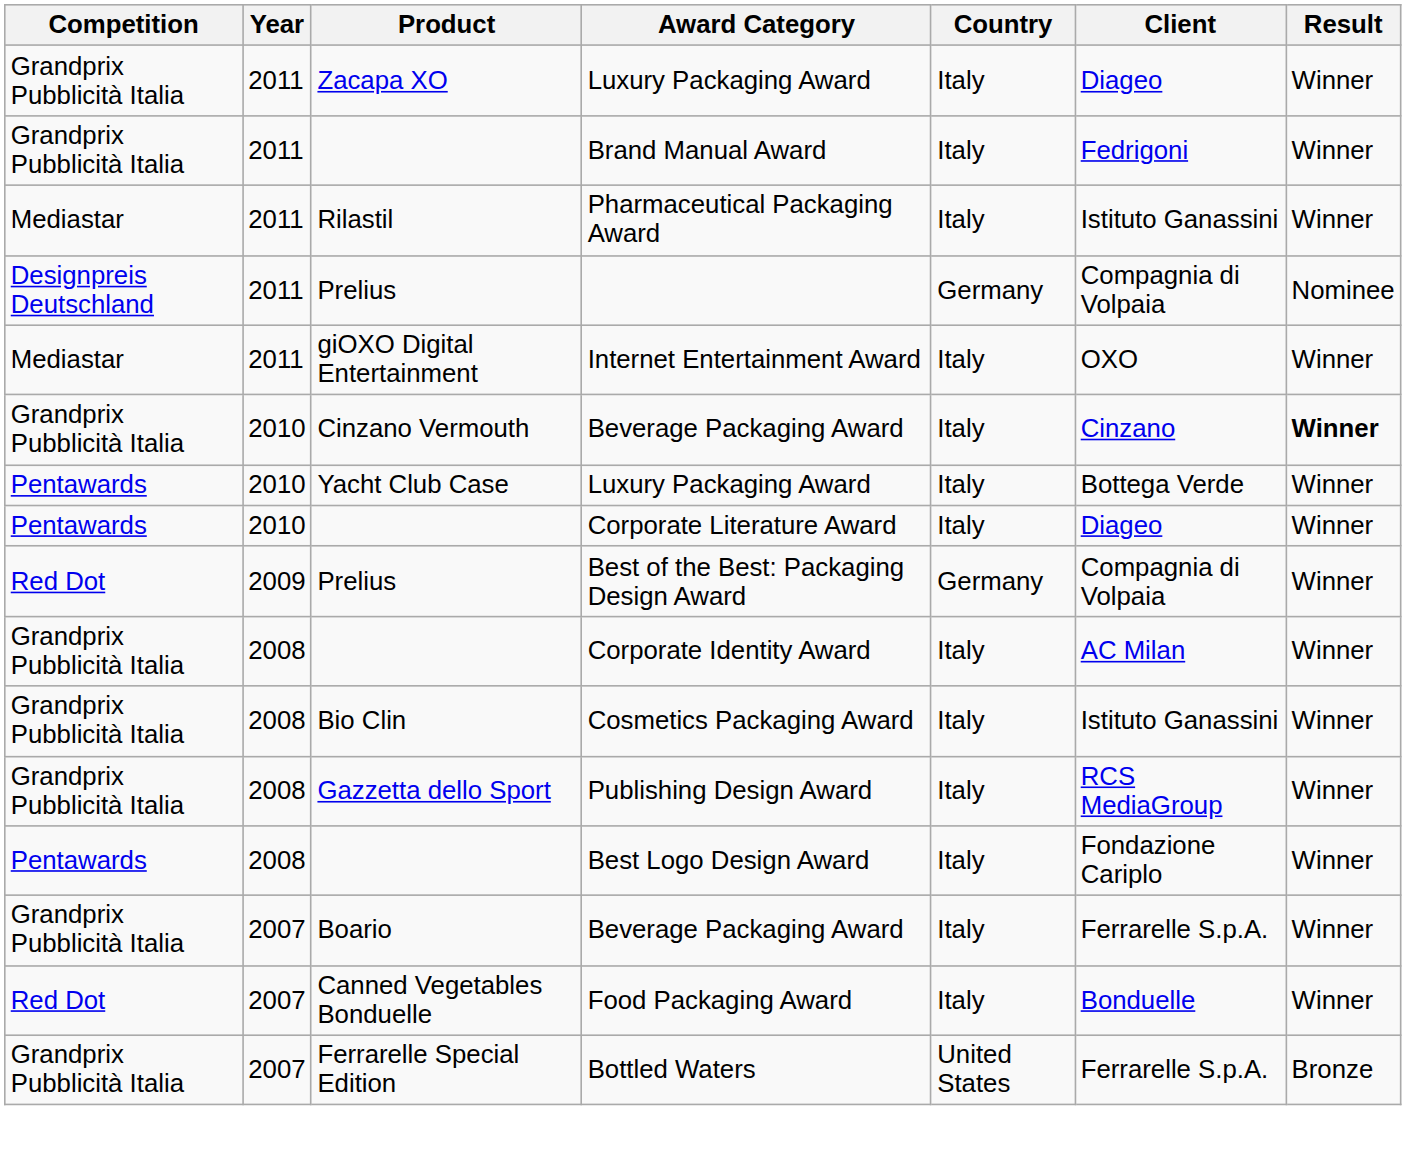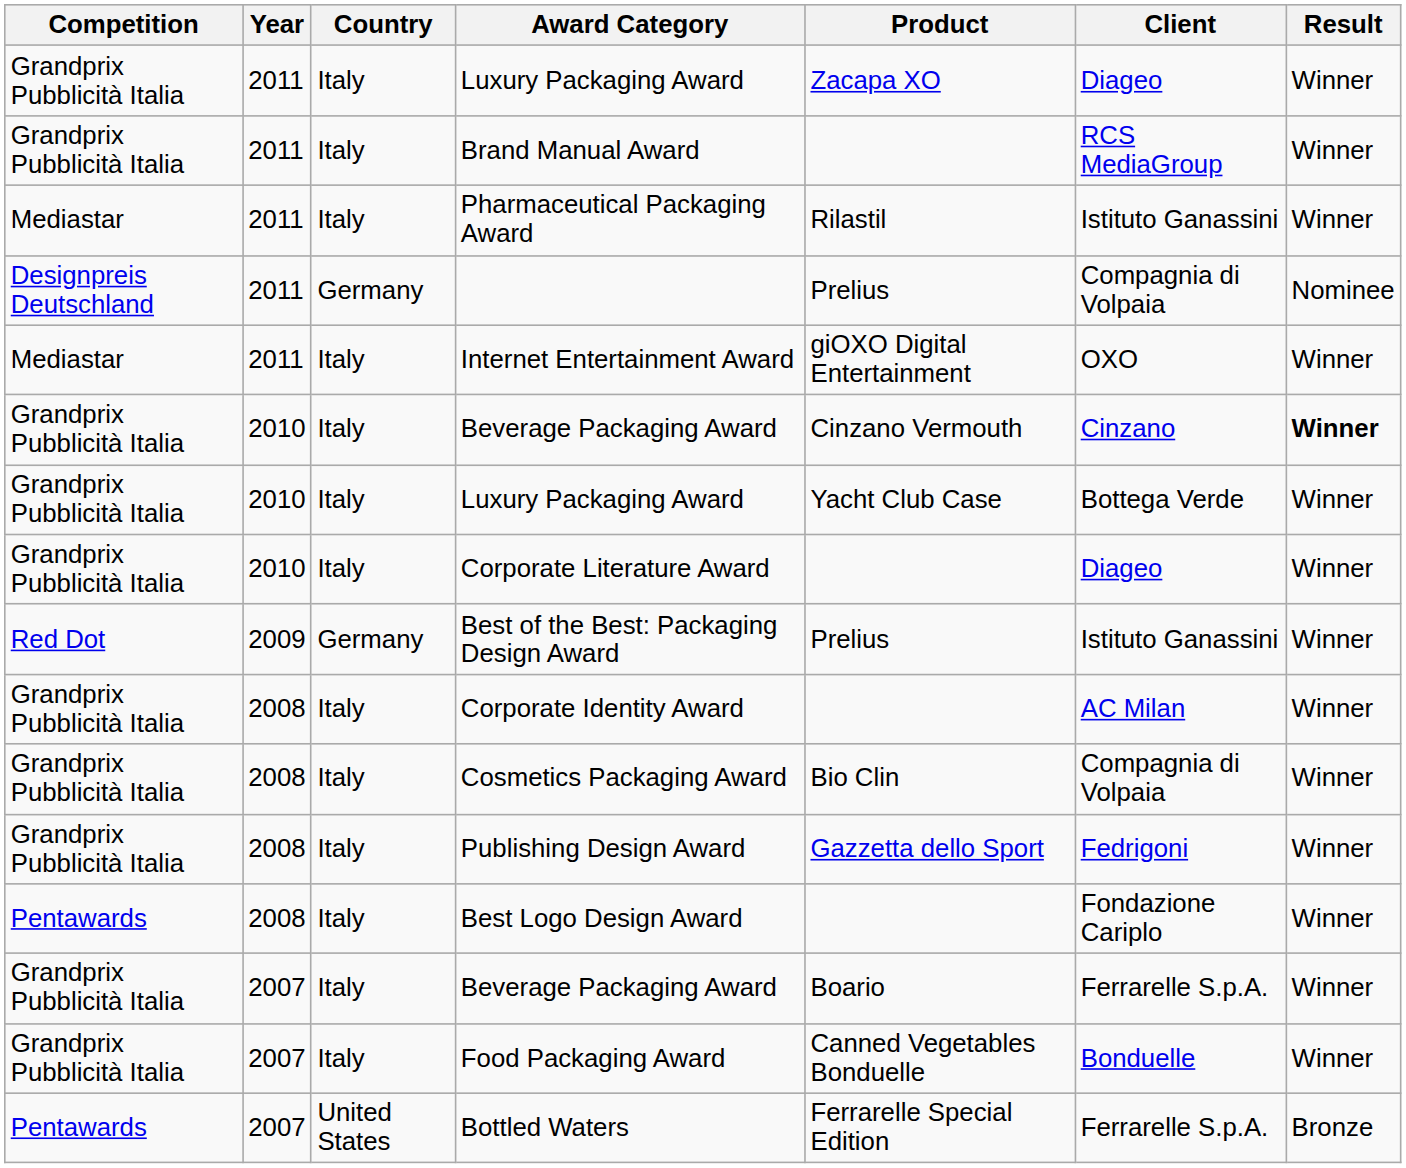 <table class="wikitable">
 <tr>
 <th>Competition</th>
 <th>Year</th>
+<th>Country</th>
+<th>Award Category</th>
 <th>Product</th>
-<th>Award Category</th>
-<th>Country</th>
 <th>Client</th>
 <th>Result</th>
 </tr>
 <tr>
 <td>Grandprix Pubblicità Italia</td>
 <td>2011</td>
+<td>Italy</td>
+<td>Luxury Packaging Award</td>
 <td><a href='#'>Zacapa XO</a></td>
-<td>Luxury Packaging Award</td>
-<td>Italy</td>
 <td><a href='#'>Diageo</a></td>
 <td>Winner</td>
 </tr>
 <tr>
 <td>Grandprix Pubblicità Italia</td>
 <td>2011</td>
+<td>Italy</td>
+<td>Brand Manual Award</td>
 <td></td>
-<td>Brand Manual Award</td>
-<td>Italy</td>
-<td><a href='#'>Fedrigoni</a></td>
+<td><a href='#'>RCS MediaGroup</a></td>
 <td>Winner</td>
 </tr>
 <tr>
 <td>Mediastar</td>
 <td>2011</td>
+<td>Italy</td>
+<td>Pharmaceutical Packaging Award</td>
 <td>Rilastil</td>
-<td>Pharmaceutical Packaging Award</td>
-<td>Italy</td>
 <td>Istituto Ganassini</td>
 <td>Winner</td>
 </tr>
 <tr>
 <td><a href='#'>Designpreis Deutschland</a></td>
 <td>2011</td>
+<td>Germany</td>
+<td></td>
 <td>Prelius</td>
-<td></td>
-<td>Germany</td>
 <td>Compagnia di Volpaia</td>
 <td>Nominee</td>
 </tr>
 <tr>
 <td>Mediastar</td>
 <td>2011</td>
+<td>Italy</td>
+<td>Internet Entertainment Award</td>
 <td>giOXO Digital Entertainment</td>
-<td>Internet Entertainment Award</td>
-<td>Italy</td>
 <td>OXO</td>
 <td>Winner</td>
 </tr>
 <tr>
 <td>Grandprix Pubblicità Italia</td>
 <td>2010</td>
+<td>Italy</td>
+<td>Beverage Packaging Award</td>
 <td>Cinzano Vermouth</td>
-<td>Beverage Packaging Award</td>
-<td>Italy</td>
 <td><a href='#'>Cinzano</a></td>
 <td><strong>Winner</strong></td>
 </tr>
 <tr>
-<td><a href='#'>Pentawards</a></td>
+<td>Grandprix Pubblicità Italia</td>
 <td>2010</td>
+<td>Italy</td>
+<td>Luxury Packaging Award</td>
 <td>Yacht Club Case</td>
-<td>Luxury Packaging Award</td>
-<td>Italy</td>
 <td>Bottega Verde</td>
 <td>Winner</td>
 </tr>
 <tr>
-<td><a href='#'>Pentawards</a></td>
+<td>Grandprix Pubblicità Italia</td>
 <td>2010</td>
+<td>Italy</td>
+<td>Corporate Literature Award</td>
 <td></td>
-<td>Corporate Literature Award</td>
-<td>Italy</td>
 <td><a href='#'>Diageo</a></td>
 <td>Winner</td>
 </tr>
 <tr>
 <td><a href='#'>Red Dot</a></td>
 <td>2009</td>
+<td>Germany</td>
+<td>Best of the Best: Packaging Design Award</td>
 <td>Prelius</td>
-<td>Best of the Best: Packaging Design Award</td>
-<td>Germany</td>
+<td>Istituto Ganassini</td>
+<td>Winner</td>
+</tr>
+<tr>
+<td>Grandprix Pubblicità Italia</td>
+<td>2008</td>
+<td>Italy</td>
+<td>Corporate Identity Award</td>
+<td></td>
+<td><a href='#'>AC Milan</a></td>
+<td>Winner</td>
+</tr>
+<tr>
+<td>Grandprix Pubblicità Italia</td>
+<td>2008</td>
+<td>Italy</td>
+<td>Cosmetics Packaging Award</td>
+<td>Bio Clin</td>
 <td>Compagnia di Volpaia</td>
 <td>Winner</td>
 </tr>
 <tr>
 <td>Grandprix Pubblicità Italia</td>
 <td>2008</td>
-<td></td>
-<td>Corporate Identity Award</td>
 <td>Italy</td>
-<td><a href='#'>AC Milan</a></td>
-<td>Winner</td>
-</tr>
-<tr>
-<td>Grandprix Pubblicità Italia</td>
-<td>2008</td>
-<td>Bio Clin</td>
-<td>Cosmetics Packaging Award</td>
-<td>Italy</td>
-<td>Istituto Ganassini</td>
-<td>Winner</td>
-</tr>
-<tr>
-<td>Grandprix Pubblicità Italia</td>
-<td>2008</td>
+<td>Publishing Design Award</td>
 <td><a href='#'>Gazzetta dello Sport</a></td>
-<td>Publishing Design Award</td>
-<td>Italy</td>
-<td><a href='#'>RCS MediaGroup</a></td>
+<td><a href='#'>Fedrigoni</a></td>
 <td>Winner</td>
 </tr>
 <tr>
 <td><a href='#'>Pentawards</a></td>
 <td>2008</td>
+<td>Italy</td>
+<td>Best Logo Design Award</td>
 <td></td>
-<td>Best Logo Design Award</td>
-<td>Italy</td>
 <td>Fondazione Cariplo</td>
 <td>Winner</td>
 </tr>
 <tr>
 <td>Grandprix Pubblicità Italia</td>
 <td>2007</td>
+<td>Italy</td>
+<td>Beverage Packaging Award</td>
 <td>Boario</td>
-<td>Beverage Packaging Award</td>
-<td>Italy</td>
 <td>Ferrarelle S.p.A.</td>
-<td>Winner</td>
-</tr>
-<tr>
-<td><a href='#'>Red Dot</a></td>
-<td>2007</td>
-<td>Canned Vegetables Bonduelle</td>
-<td>Food Packaging Award</td>
-<td>Italy</td>
-<td><a href='#'>Bonduelle</a></td>
 <td>Winner</td>
 </tr>
 <tr>
 <td>Grandprix Pubblicità Italia</td>
 <td>2007</td>
+<td>Italy</td>
+<td>Food Packaging Award</td>
+<td>Canned Vegetables Bonduelle</td>
+<td><a href='#'>Bonduelle</a></td>
+<td>Winner</td>
+</tr>
+<tr>
+<td><a href='#'>Pentawards</a></td>
+<td>2007</td>
+<td>United States</td>
+<td>Bottled Waters</td>
 <td>Ferrarelle Special Edition</td>
-<td>Bottled Waters</td>
-<td>United States</td>
 <td>Ferrarelle S.p.A.</td>
 <td>Bronze</td>
 </tr>
 </table>
